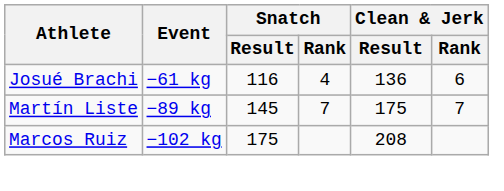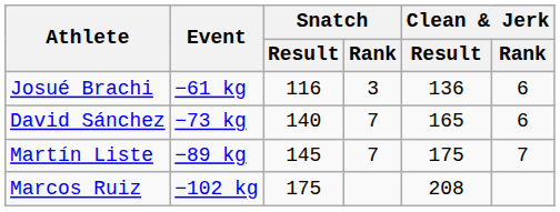 <table class="wikitable" style="font-size:90%">
 <tr>
 <th rowspan="2">Athlete</th>
 <th rowspan="2">Event</th>
 <th colspan="2">Snatch</th>
 <th colspan="2">Clean & Jerk</th>
 </tr>
 <tr>
 <th>Result</th>
 <th>Rank</th>
 <th>Result</th>
 <th>Rank</th>
 </tr>
 <tr align=center>
 <td align=left><a href='#'>Josué Brachi</a></td>
 <td align=left><a href='#'>−61 kg</a></td>
 <td>116</td>
-<td>4</td>
+<td>3</td>
 <td>136</td>
+<td>6</td>
+</tr>
+<tr align=center>
+<td align=left><a href='#'>David Sánchez</a></td>
+<td align=left><a href='#'>−73 kg</a></td>
+<td>140</td>
+<td>7</td>
+<td>165</td>
 <td>6</td>
 </tr>
 <tr align=center>
 <td align=left><a href='#'>Martín Liste</a></td>
 <td align=left><a href='#'>−89 kg</a></td>
 <td>145</td>
 <td>7</td>
 <td>175</td>
 <td>7</td>
 </tr>
 <tr align=center>
 <td align=left><a href='#'>Marcos Ruiz</a></td>
 <td align=left><a href='#'>−102 kg</a></td>
 <td>175</td>
 <td></td>
 <td>208</td>
 <td></td>
 </tr>
 </table>
